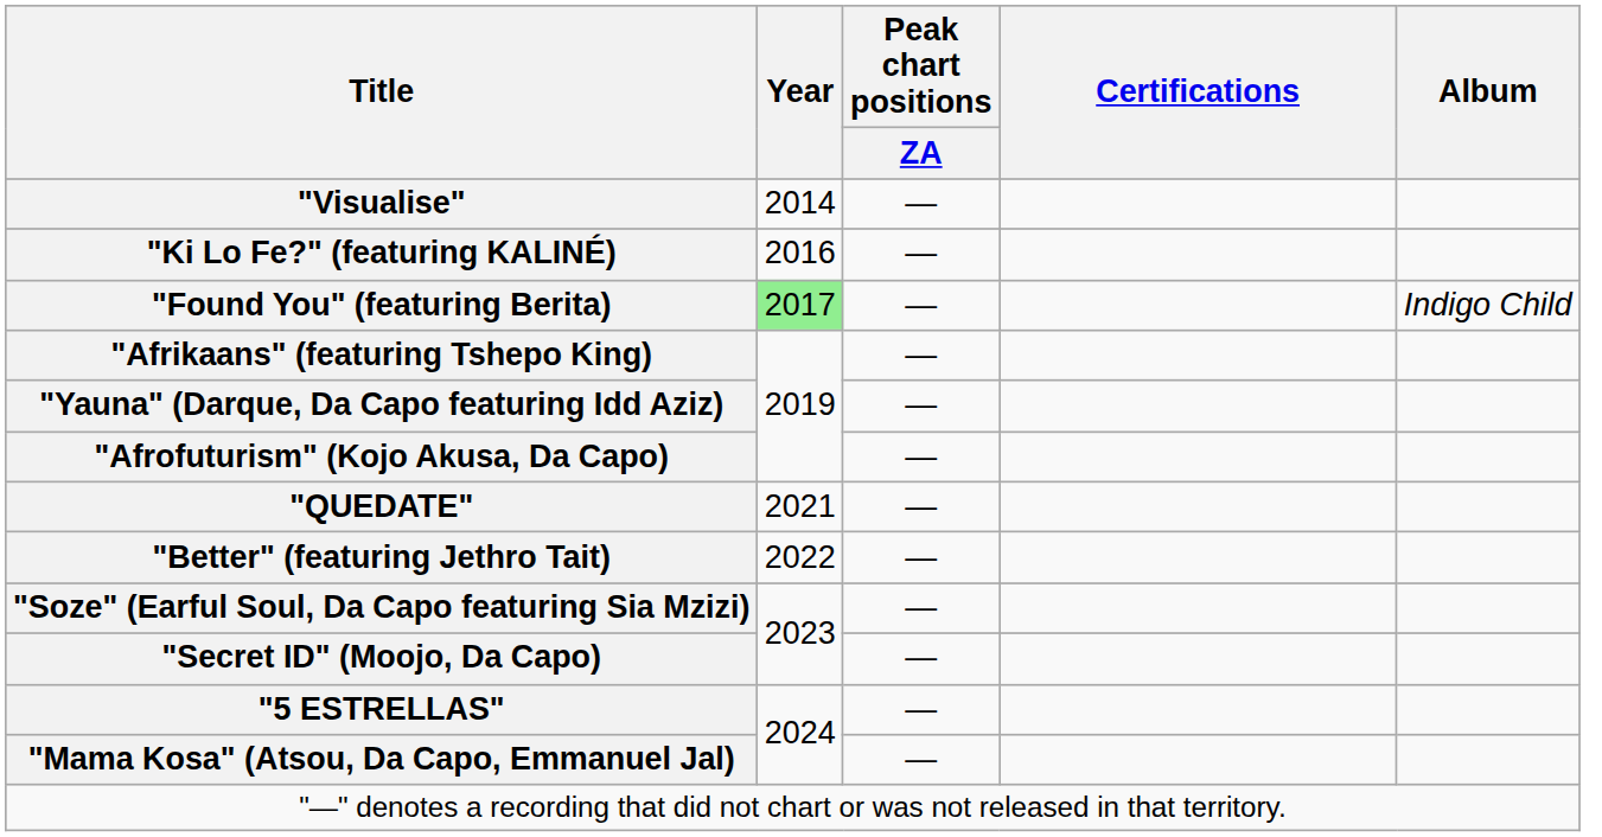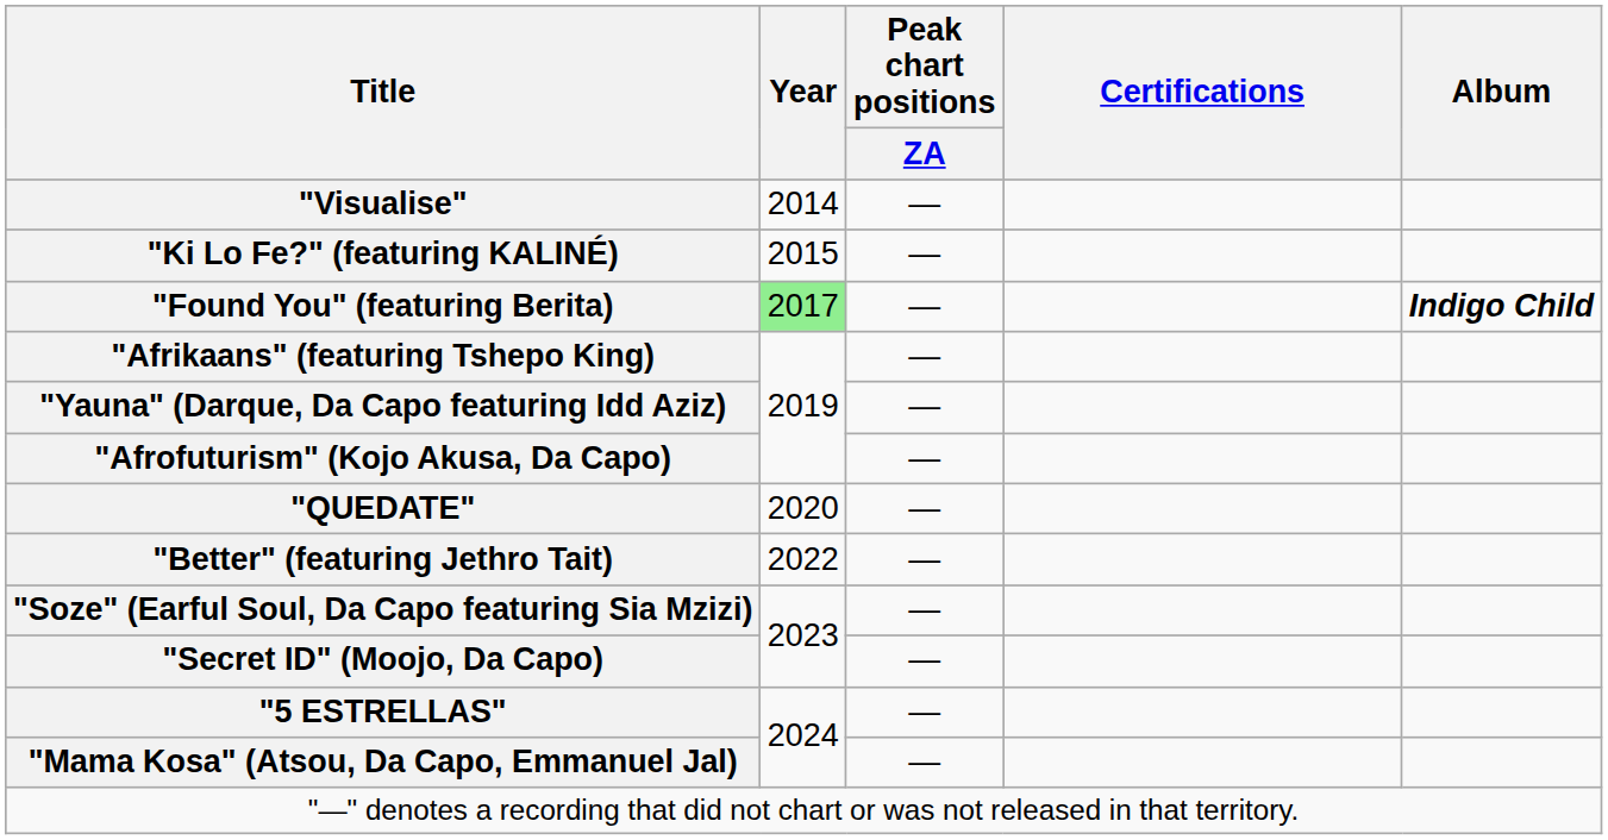 <table class="wikitable plainrowheaders" style="text-align:center;">
 <tr>
 <th scope="col" rowspan="2">Title</th>
 <th scope="col" rowspan="2">Year</th>
 <th scope="col" colspan="1">Peak chart positions</th>
 <th scope="col" rowspan="2" style="width:12em;"><a href='#'>Certifications</a></th>
 <th scope="col" rowspan="2">Album</th>
 </tr>
 <tr>
 <th scope="col" style="width:3em;font-size:100%;"><a href='#'>ZA</a><br></th>
 </tr>
 <tr>
 <th scope="row">"Visualise"</th>
 <td>2014</td>
 <td>—</td>
 <td></td>
 <td></td>
 </tr>
 <tr>
 <th scope="row">"Ki Lo Fe?" (featuring KALINÉ)</th>
-<td>2016</td>
+<td>2015</td>
 <td>—</td>
 <td></td>
 <td></td>
 </tr>
 <tr>
 <th scope="row">"Found You" (featuring Berita)</th>
 <td style="background: lightgreen;">2017</td>
 <td>—</td>
 <td></td>
-<td><em>Indigo Child</em></td>
+<td><strong><em>Indigo Child</em></strong></td>
 </tr>
 <tr>
 <th scope="row">"Afrikaans" (featuring Tshepo King)</th>
 <td rowspan=3>2019</td>
 <td>—</td>
 <td></td>
 <td></td>
 </tr>
 <tr>
 <th scope="row">"Yauna" (Darque, Da Capo featuring Idd Aziz)</th>
 <td>—</td>
 <td></td>
 <td></td>
 </tr>
 <tr>
 <th scope="row">"Afrofuturism" (Kojo Akusa, Da Capo)</th>
 <td>—</td>
 <td></td>
 <td></td>
 </tr>
 <tr>
 <th scope="row">"QUEDATE"</th>
-<td>2021</td>
+<td>2020</td>
 <td>—</td>
 <td></td>
 <td></td>
 </tr>
 <tr>
 <th scope="row">"Better" (featuring Jethro Tait)</th>
 <td>2022</td>
 <td>—</td>
 <td></td>
 <td></td>
 </tr>
 <tr>
 <th scope="row">"Soze" (Earful Soul, Da Capo featuring Sia Mzizi)</th>
 <td rowspan=2>2023</td>
 <td>—</td>
 <td></td>
 <td></td>
 </tr>
 <tr>
 <th scope="row">"Secret ID" (Moojo, Da Capo)</th>
 <td>—</td>
 <td></td>
 <td></td>
 </tr>
 <tr>
 <th scope="row">"5 ESTRELLAS"</th>
 <td rowspan=2>2024</td>
 <td>—</td>
 <td></td>
 <td></td>
 </tr>
 <tr>
 <th scope="row">"Mama Kosa" (Atsou, Da Capo, Emmanuel Jal)</th>
 <td>—</td>
 <td></td>
 <td></td>
 </tr>
 <tr>
 <td colspan="8" style="font-size:90%">"—" denotes a recording that did not chart or was not released in that territory.</td>
 </tr>
 </table>
